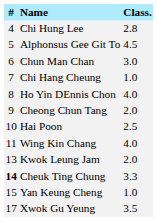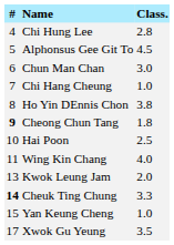 <table border=0 cellpadding=2 cellspacing=0  |- bgcolor=#F2F2F2 style="text-align:center; font-size:90%;">
 <tr bgcolor=#ADEBFD>
 <th>#</th>
 <th align=left>Name</th>
 <th align=left>Class.</th>
 </tr>
 <tr>
 <td>4</td>
 <td align=left>Chi Hung Lee</td>
 <td align=left>2.8</td>
 </tr>
 <tr>
 <td>5</td>
 <td align=left>Alphonsus Gee Git To</td>
 <td align=left>4.5</td>
 </tr>
 <tr>
 <td>6</td>
 <td align=left>Chun Man Chan</td>
 <td align=left>3.0</td>
 </tr>
 <tr>
 <td>7</td>
 <td align=left>Chi Hang Cheung</td>
 <td align=left>1.0</td>
 </tr>
 <tr>
 <td>8</td>
 <td align=left>Ho Yin DEnnis Chon</td>
-<td align=left>4.0</td>
+<td align=left>3.8</td>
 </tr>
 <tr>
-<td>9</td>
+<td><strong>9</strong></td>
 <td align=left>Cheong Chun Tang</td>
-<td align=left>2.0</td>
+<td align=left>1.8</td>
 </tr>
 <tr>
 <td>10</td>
 <td align=left>Hai Poon</td>
 <td align=left>2.5</td>
 </tr>
 <tr>
 <td>11</td>
 <td align=left>Wing Kin Chang</td>
 <td align=left>4.0</td>
 </tr>
 <tr>
 <td>13</td>
 <td align=left>Kwok Leung Jam</td>
 <td align=left>2.0</td>
 </tr>
 <tr>
 <td><strong>14</strong></td>
 <td align=left>Cheuk Ting Chung</td>
 <td align=left>3.3</td>
 </tr>
 <tr>
 <td>15</td>
 <td align=left>Yan Keung Cheng</td>
 <td align=left>1.0</td>
 </tr>
 <tr>
 <td>17</td>
 <td align=left>Xwok Gu Yeung</td>
 <td align=left>3.5</td>
 </tr>
 </table>
